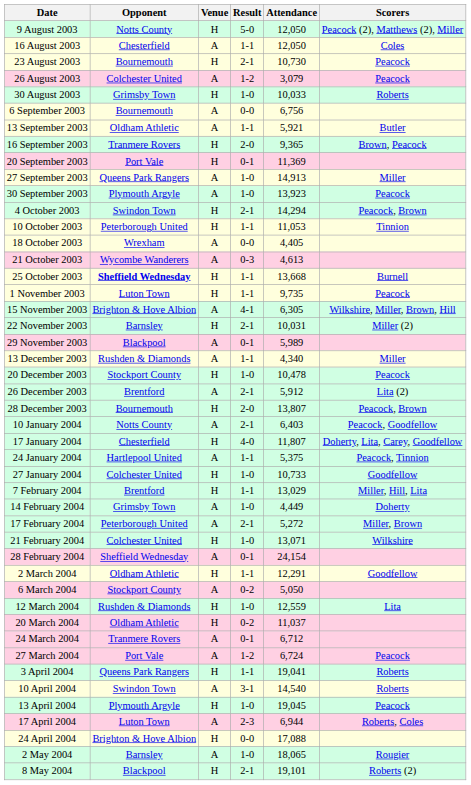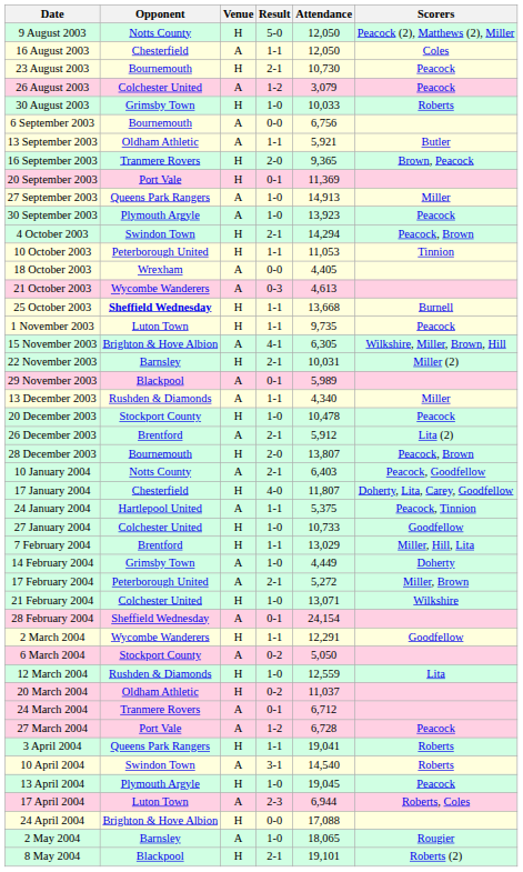 <table class="wikitable sortable" style="font-size:100%; text-align:center">
 <tr>
 <th>Date</th>
 <th>Opponent</th>
 <th>Venue</th>
 <th>Result</th>
 <th>Attendance</th>
 <th>Scorers</th>
 </tr>
 <tr style="background-color: #d0ffe3;">
 <td>9 August 2003</td>
 <td><a href='#'>Notts County</a></td>
 <td>H</td>
 <td>5-0</td>
 <td>12,050</td>
 <td><a href='#'>Peacock</a> (2), <a href='#'>Matthews</a> (2), <a href='#'>Miller</a></td>
 </tr>
 <tr style="background-color: #ffffdd;">
 <td>16 August 2003</td>
 <td><a href='#'>Chesterfield</a></td>
 <td>A</td>
 <td>1-1</td>
 <td>12,050</td>
 <td><a href='#'>Coles</a></td>
 </tr>
 <tr style="background-color: #ffffdd;">
 <td>23 August 2003</td>
 <td><a href='#'>Bournemouth</a></td>
 <td>H</td>
 <td>2-1</td>
 <td>10,730</td>
 <td><a href='#'>Peacock</a></td>
 </tr>
 <tr style="background-color: #ffd0e3;">
 <td>26 August 2003</td>
 <td><a href='#'>Colchester United</a></td>
 <td>A</td>
 <td>1-2</td>
 <td>3,079</td>
 <td><a href='#'>Peacock</a></td>
 </tr>
 <tr style="background-color: #d0ffe3;">
 <td>30 August 2003</td>
 <td><a href='#'>Grimsby Town</a></td>
 <td>H</td>
 <td>1-0</td>
 <td>10,033</td>
 <td><a href='#'>Roberts</a></td>
 </tr>
 <tr style="background-color: #ffffdd;">
 <td>6 September 2003</td>
 <td><a href='#'>Bournemouth</a></td>
 <td>A</td>
 <td>0-0</td>
 <td>6,756</td>
 <td></td>
 </tr>
 <tr style="background-color: #ffffdd;">
 <td>13 September 2003</td>
 <td><a href='#'>Oldham Athletic</a></td>
 <td>A</td>
 <td>1-1</td>
 <td>5,921</td>
 <td><a href='#'>Butler</a></td>
 </tr>
 <tr style="background-color: #d0ffe3;">
 <td>16 September 2003</td>
 <td><a href='#'>Tranmere Rovers</a></td>
 <td>H</td>
 <td>2-0</td>
 <td>9,365</td>
 <td><a href='#'>Brown</a>, <a href='#'>Peacock</a></td>
 </tr>
 <tr style="background-color: #ffd0e3;">
 <td>20 September 2003</td>
 <td><a href='#'>Port Vale</a></td>
 <td>H</td>
 <td>0-1</td>
 <td>11,369</td>
 <td></td>
 </tr>
 <tr style="background-color: #ffffdd;">
 <td>27 September 2003</td>
 <td><a href='#'>Queens Park Rangers</a></td>
 <td>A</td>
 <td>1-0</td>
 <td>14,913</td>
 <td><a href='#'>Miller</a></td>
 </tr>
 <tr style="background-color: #d0ffe3;">
 <td>30 September 2003</td>
 <td><a href='#'>Plymouth Argyle</a></td>
 <td>A</td>
 <td>1-0</td>
 <td>13,923</td>
 <td><a href='#'>Peacock</a></td>
 </tr>
 <tr style="background-color: #d0ffe3;">
 <td>4 October 2003</td>
 <td><a href='#'>Swindon Town</a></td>
 <td>H</td>
 <td>2-1</td>
 <td>14,294</td>
 <td><a href='#'>Peacock</a>, <a href='#'>Brown</a></td>
 </tr>
 <tr style="background-color: #ffffdd;">
 <td>10 October 2003</td>
 <td><a href='#'>Peterborough United</a></td>
 <td>H</td>
 <td>1-1</td>
 <td>11,053</td>
 <td><a href='#'>Tinnion</a></td>
 </tr>
 <tr style="background-color: #ffffdd;">
 <td>18 October 2003</td>
 <td><a href='#'>Wrexham</a></td>
 <td>A</td>
 <td>0-0</td>
 <td>4,405</td>
 <td></td>
 </tr>
 <tr style="background-color: #ffd0e3;">
 <td>21 October 2003</td>
 <td><a href='#'>Wycombe Wanderers</a></td>
 <td>A</td>
 <td>0-3</td>
 <td>4,613</td>
 <td></td>
 </tr>
 <tr style="background-color: #ffffdd;">
 <td>25 October 2003</td>
 <td><strong><a href='#'>Sheffield Wednesday</a></strong></td>
 <td>H</td>
 <td>1-1</td>
 <td>13,668</td>
 <td><a href='#'>Burnell</a></td>
 </tr>
 <tr style="background-color: #ffffdd;">
 <td>1 November 2003</td>
 <td><a href='#'>Luton Town</a></td>
 <td>H</td>
 <td>1-1</td>
 <td>9,735</td>
 <td><a href='#'>Peacock</a></td>
 </tr>
 <tr style="background-color: #d0ffe3;">
 <td>15 November 2003</td>
 <td><a href='#'>Brighton & Hove Albion</a></td>
 <td>A</td>
 <td>4-1</td>
 <td>6,305</td>
 <td><a href='#'>Wilkshire</a>, <a href='#'>Miller</a>, <a href='#'>Brown</a>, <a href='#'>Hill</a></td>
 </tr>
 <tr style="background-color: #d0ffe3;">
 <td>22 November 2003</td>
 <td><a href='#'>Barnsley</a></td>
 <td>H</td>
 <td>2-1</td>
 <td>10,031</td>
 <td><a href='#'>Miller</a> (2)</td>
 </tr>
 <tr style="background-color: #ffd0e3;">
 <td>29 November 2003</td>
 <td><a href='#'>Blackpool</a></td>
 <td>A</td>
 <td>0-1</td>
 <td>5,989</td>
 <td></td>
 </tr>
 <tr style="background-color: #ffffdd;">
 <td>13 December 2003</td>
 <td><a href='#'>Rushden & Diamonds</a></td>
 <td>A</td>
 <td>1-1</td>
 <td>4,340</td>
 <td><a href='#'>Miller</a></td>
 </tr>
 <tr style="background-color: #d0ffe3;">
 <td>20 December 2003</td>
 <td><a href='#'>Stockport County</a></td>
 <td>H</td>
 <td>1-0</td>
 <td>10,478</td>
 <td><a href='#'>Peacock</a></td>
 </tr>
 <tr style="background-color: #d0ffe3;">
 <td>26 December 2003</td>
 <td><a href='#'>Brentford</a></td>
 <td>A</td>
 <td>2-1</td>
 <td>5,912</td>
 <td><a href='#'>Lita</a> (2)</td>
 </tr>
 <tr style="background-color: #d0ffe3;">
 <td>28 December 2003</td>
 <td><a href='#'>Bournemouth</a></td>
 <td>H</td>
 <td>2-0</td>
 <td>13,807</td>
 <td><a href='#'>Peacock</a>, <a href='#'>Brown</a></td>
 </tr>
 <tr style="background-color: #d0ffe3;">
 <td>10 January 2004</td>
 <td><a href='#'>Notts County</a></td>
 <td>A</td>
 <td>2-1</td>
 <td>6,403</td>
 <td><a href='#'>Peacock</a>, <a href='#'>Goodfellow</a></td>
 </tr>
 <tr style="background-color: #d0ffe3;">
 <td>17 January 2004</td>
 <td><a href='#'>Chesterfield</a></td>
 <td>H</td>
 <td>4-0</td>
 <td>11,807</td>
 <td><a href='#'>Doherty</a>, <a href='#'>Lita</a>, <a href='#'>Carey</a>, <a href='#'>Goodfellow</a></td>
 </tr>
 <tr style="background-color: #d0ffe3;">
 <td>24 January 2004</td>
 <td><a href='#'>Hartlepool United</a></td>
 <td>A</td>
 <td>1-1</td>
 <td>5,375</td>
 <td><a href='#'>Peacock</a>, <a href='#'>Tinnion</a></td>
 </tr>
 <tr style="background-color: #d0ffe3;">
 <td>27 January 2004</td>
 <td><a href='#'>Colchester United</a></td>
 <td>H</td>
 <td>1-0</td>
 <td>10,733</td>
 <td><a href='#'>Goodfellow</a></td>
 </tr>
 <tr style="background-color: #d0ffe3;">
 <td>7 February 2004</td>
 <td><a href='#'>Brentford</a></td>
 <td>H</td>
 <td>1-1</td>
 <td>13,029</td>
 <td><a href='#'>Miller</a>, <a href='#'>Hill</a>, <a href='#'>Lita</a></td>
 </tr>
 <tr style="background-color: #d0ffe3;">
 <td>14 February 2004</td>
 <td><a href='#'>Grimsby Town</a></td>
 <td>A</td>
 <td>1-0</td>
 <td>4,449</td>
 <td><a href='#'>Doherty</a></td>
 </tr>
 <tr style="background-color: #d0ffe3;">
 <td>17 February 2004</td>
 <td><a href='#'>Peterborough United</a></td>
 <td>A</td>
 <td>2-1</td>
 <td>5,272</td>
 <td><a href='#'>Miller</a>, <a href='#'>Brown</a></td>
 </tr>
 <tr style="background-color: #d0ffe3;">
 <td>21 February 2004</td>
 <td><a href='#'>Colchester United</a></td>
 <td>H</td>
 <td>1-0</td>
 <td>13,071</td>
 <td><a href='#'>Wilkshire</a></td>
 </tr>
 <tr style="background-color: #ffd0e3;">
 <td>28 February 2004</td>
 <td><a href='#'>Sheffield Wednesday</a></td>
 <td>A</td>
 <td>0-1</td>
 <td>24,154</td>
 <td></td>
 </tr>
 <tr style="background-color: #ffffdd;">
 <td>2 March 2004</td>
-<td><a href='#'>Oldham Athletic</a></td>
+<td><a href='#'>Wycombe Wanderers</a></td>
 <td>H</td>
 <td>1-1</td>
 <td>12,291</td>
 <td><a href='#'>Goodfellow</a></td>
 </tr>
 <tr style="background-color: #ffd0e3;">
 <td>6 March 2004</td>
 <td><a href='#'>Stockport County</a></td>
 <td>A</td>
 <td>0-2</td>
 <td>5,050</td>
 <td></td>
 </tr>
 <tr style="background-color: #d0ffe3;">
 <td>12 March 2004</td>
 <td><a href='#'>Rushden & Diamonds</a></td>
 <td>H</td>
 <td>1-0</td>
 <td>12,559</td>
 <td><a href='#'>Lita</a></td>
 </tr>
 <tr style="background-color: #ffd0e3;">
 <td>20 March 2004</td>
 <td><a href='#'>Oldham Athletic</a></td>
 <td>H</td>
 <td>0-2</td>
 <td>11,037</td>
 <td></td>
 </tr>
 <tr style="background-color: #ffd0e3;">
 <td>24 March 2004</td>
 <td><a href='#'>Tranmere Rovers</a></td>
 <td>A</td>
 <td>0-1</td>
 <td>6,712</td>
 <td></td>
 </tr>
 <tr style="background-color: #ffd0e3;">
 <td>27 March 2004</td>
 <td><a href='#'>Port Vale</a></td>
 <td>A</td>
 <td>1-2</td>
-<td>6,724</td>
+<td>6,728</td>
 <td><a href='#'>Peacock</a></td>
 </tr>
 <tr style="background-color: #d0ffe3;">
 <td>3 April 2004</td>
 <td><a href='#'>Queens Park Rangers</a></td>
 <td>H</td>
 <td>1-1</td>
 <td>19,041</td>
 <td><a href='#'>Roberts</a></td>
 </tr>
 <tr style="background-color: #ffffdd;">
 <td>10 April 2004</td>
 <td><a href='#'>Swindon Town</a></td>
 <td>A</td>
 <td>3-1</td>
 <td>14,540</td>
 <td><a href='#'>Roberts</a></td>
 </tr>
 <tr style="background-color: #d0ffe3;">
 <td>13 April 2004</td>
 <td><a href='#'>Plymouth Argyle</a></td>
 <td>H</td>
 <td>1-0</td>
 <td>19,045</td>
 <td><a href='#'>Peacock</a></td>
 </tr>
 <tr style="background-color: #ffd0e3;">
 <td>17 April 2004</td>
 <td><a href='#'>Luton Town</a></td>
 <td>A</td>
 <td>2-3</td>
 <td>6,944</td>
 <td><a href='#'>Roberts</a>, <a href='#'>Coles</a></td>
 </tr>
 <tr style="background-color: #ffffdd;">
 <td>24 April 2004</td>
 <td><a href='#'>Brighton & Hove Albion</a></td>
 <td>H</td>
 <td>0-0</td>
 <td>17,088</td>
 <td></td>
 </tr>
 <tr style="background-color: #d0ffe3;">
 <td>2 May 2004</td>
 <td><a href='#'>Barnsley</a></td>
 <td>A</td>
 <td>1-0</td>
 <td>18,065</td>
 <td><a href='#'>Rougier</a></td>
 </tr>
 <tr style="background-color: #d0ffe3;">
 <td>8 May 2004</td>
 <td><a href='#'>Blackpool</a></td>
 <td>H</td>
 <td>2-1</td>
 <td>19,101</td>
 <td><a href='#'>Roberts</a> (2)</td>
 </tr>
 </table>
